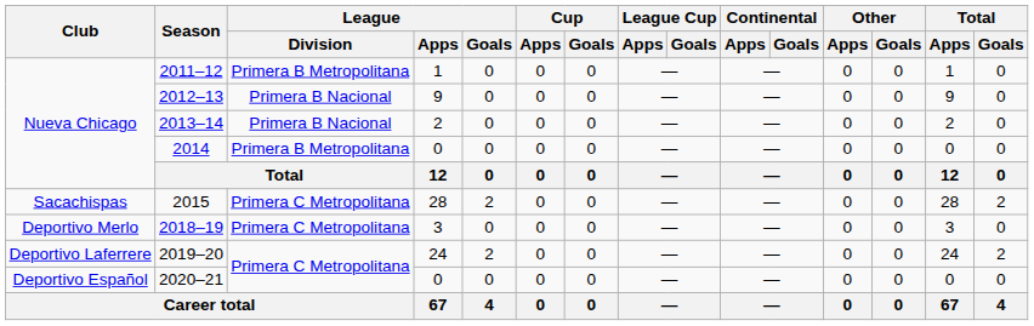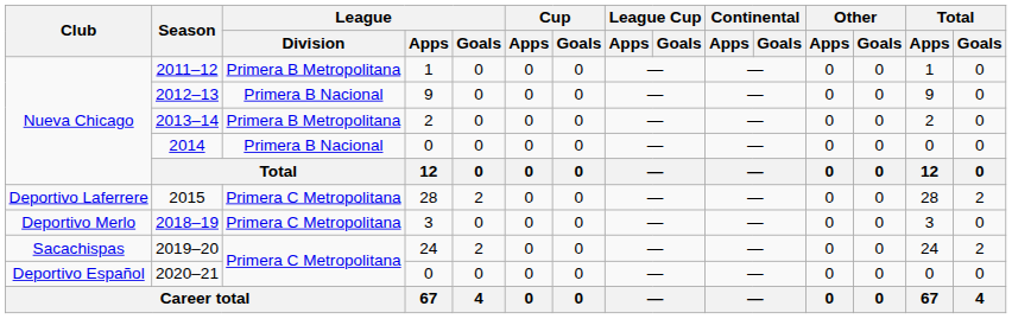 <table class="wikitable" style="text-align:center">
 <tr>
 <th rowspan="2">Club</th>
 <th rowspan="2">Season</th>
 <th colspan="3">League</th>
 <th colspan="2">Cup</th>
 <th colspan="2">League Cup</th>
 <th colspan="2">Continental</th>
 <th colspan="2">Other</th>
 <th colspan="2">Total</th>
 </tr>
 <tr>
 <th>Division</th>
 <th>Apps</th>
 <th>Goals</th>
 <th>Apps</th>
 <th>Goals</th>
 <th>Apps</th>
 <th>Goals</th>
 <th>Apps</th>
 <th>Goals</th>
 <th>Apps</th>
 <th>Goals</th>
 <th>Apps</th>
 <th>Goals</th>
 </tr>
 <tr>
 <td rowspan="5"><a href='#'>Nueva Chicago</a></td>
 <td><a href='#'>2011–12</a></td>
 <td rowspan="1"><a href='#'>Primera B Metropolitana</a></td>
 <td>1</td>
 <td>0</td>
 <td>0</td>
 <td>0</td>
 <td colspan="2">—</td>
 <td colspan="2">—</td>
 <td>0</td>
 <td>0</td>
 <td>1</td>
 <td>0</td>
 </tr>
 <tr>
 <td><a href='#'>2012–13</a></td>
 <td rowspan="1"><a href='#'>Primera B Nacional</a></td>
 <td>9</td>
 <td>0</td>
 <td>0</td>
 <td>0</td>
 <td colspan="2">—</td>
 <td colspan="2">—</td>
 <td>0</td>
 <td>0</td>
 <td>9</td>
 <td>0</td>
 </tr>
 <tr>
 <td><a href='#'>2013–14</a></td>
-<td rowspan="1"><a href='#'>Primera B Nacional</a></td>
+<td rowspan="1"><a href='#'>Primera B Metropolitana</a></td>
 <td>2</td>
 <td>0</td>
 <td>0</td>
 <td>0</td>
 <td colspan="2">—</td>
 <td colspan="2">—</td>
 <td>0</td>
 <td>0</td>
 <td>2</td>
 <td>0</td>
 </tr>
 <tr>
 <td><a href='#'>2014</a></td>
-<td rowspan="1"><a href='#'>Primera B Metropolitana</a></td>
+<td rowspan="1"><a href='#'>Primera B Nacional</a></td>
 <td>0</td>
 <td>0</td>
 <td>0</td>
 <td>0</td>
 <td colspan="2">—</td>
 <td colspan="2">—</td>
 <td>0</td>
 <td>0</td>
 <td>0</td>
 <td>0</td>
 </tr>
 <tr>
 <th colspan="2">Total</th>
 <th>12</th>
 <th>0</th>
 <th>0</th>
 <th>0</th>
 <th colspan="2">—</th>
 <th colspan="2">—</th>
 <th>0</th>
 <th>0</th>
 <th>12</th>
 <th>0</th>
 </tr>
 <tr>
-<td rowspan="1"><a href='#'>Sacachispas</a></td>
+<td rowspan="1"><a href='#'>Deportivo Laferrere</a></td>
 <td>2015</td>
 <td rowspan="1"><a href='#'>Primera C Metropolitana</a></td>
 <td>28</td>
 <td>2</td>
 <td>0</td>
 <td>0</td>
 <td colspan="2">—</td>
 <td colspan="2">—</td>
 <td>0</td>
 <td>0</td>
 <td>28</td>
 <td>2</td>
 </tr>
 <tr>
 <td rowspan="1"><a href='#'>Deportivo Merlo</a></td>
 <td><a href='#'>2018–19</a></td>
 <td rowspan="1"><a href='#'>Primera C Metropolitana</a></td>
 <td>3</td>
 <td>0</td>
 <td>0</td>
 <td>0</td>
 <td colspan="2">—</td>
 <td colspan="2">—</td>
 <td>0</td>
 <td>0</td>
 <td>3</td>
 <td>0</td>
 </tr>
 <tr>
-<td rowspan="1"><a href='#'>Deportivo Laferrere</a></td>
+<td rowspan="1"><a href='#'>Sacachispas</a></td>
 <td>2019–20</td>
 <td rowspan="2"><a href='#'>Primera C Metropolitana</a></td>
 <td>24</td>
 <td>2</td>
 <td>0</td>
 <td>0</td>
 <td colspan="2">—</td>
 <td colspan="2">—</td>
 <td>0</td>
 <td>0</td>
 <td>24</td>
 <td>2</td>
 </tr>
 <tr>
 <td rowspan="1"><a href='#'>Deportivo Español</a></td>
 <td>2020–21</td>
 <td>0</td>
 <td>0</td>
 <td>0</td>
 <td>0</td>
 <td colspan="2">—</td>
 <td colspan="2">—</td>
 <td>0</td>
 <td>0</td>
 <td>0</td>
 <td>0</td>
 </tr>
 <tr>
 <th colspan="3">Career total</th>
 <th>67</th>
 <th>4</th>
 <th>0</th>
 <th>0</th>
 <th colspan="2">—</th>
 <th colspan="2">—</th>
 <th>0</th>
 <th>0</th>
 <th>67</th>
 <th>4</th>
 </tr>
 </table>
